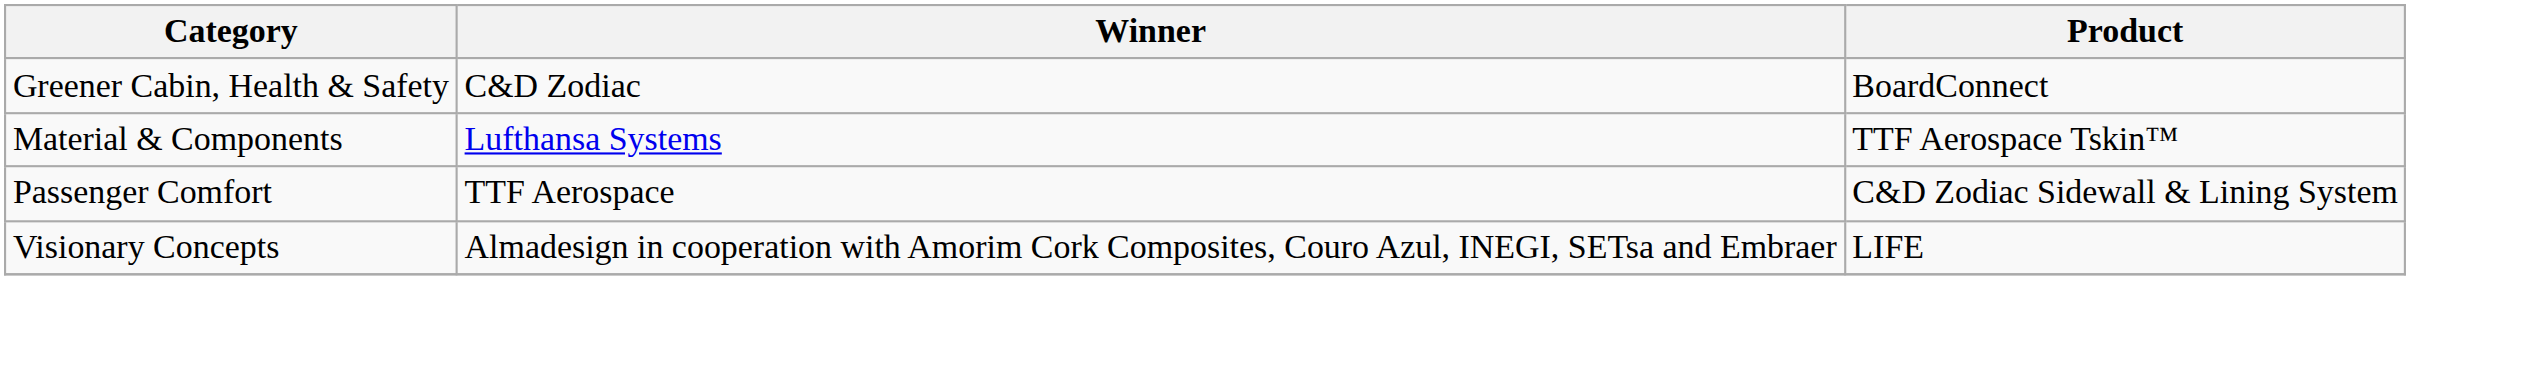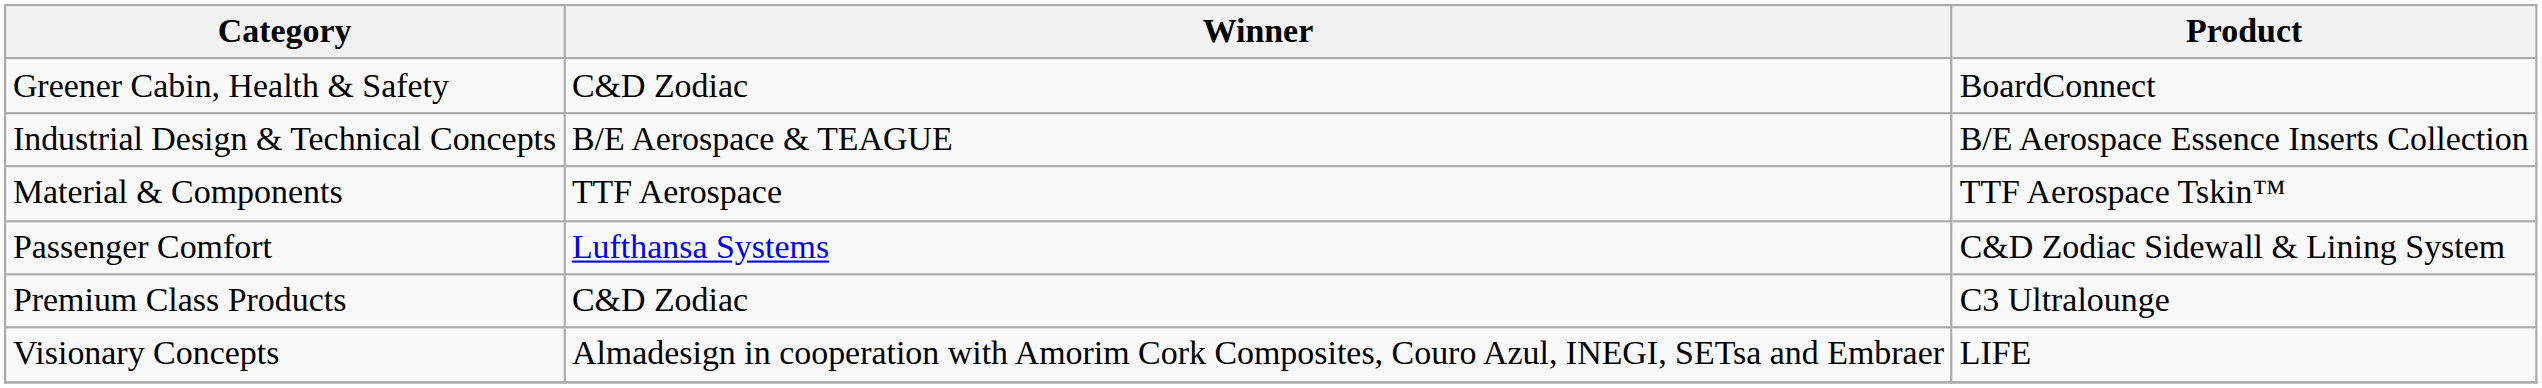 <table class="wikitable">
 <tr>
 <th>Category</th>
 <th>Winner</th>
 <th>Product</th>
 </tr>
 <tr>
 <td>Greener Cabin, Health & Safety</td>
 <td>C&D Zodiac</td>
 <td>BoardConnect</td>
 </tr>
 <tr>
+<td>Industrial Design & Technical Concepts</td>
+<td>B/E Aerospace & TEAGUE</td>
+<td>B/E Aerospace Essence Inserts Collection</td>
+</tr>
+<tr>
 <td>Material & Components</td>
-<td><a href='#'>Lufthansa Systems</a></td>
+<td>TTF Aerospace</td>
 <td>TTF Aerospace Tskin™</td>
 </tr>
 <tr>
 <td>Passenger Comfort</td>
-<td>TTF Aerospace</td>
+<td><a href='#'>Lufthansa Systems</a></td>
 <td>C&D Zodiac Sidewall & Lining System</td>
+</tr>
+<tr>
+<td>Premium Class Products</td>
+<td>C&D Zodiac</td>
+<td>C3 Ultralounge</td>
 </tr>
 <tr>
 <td>Visionary Concepts</td>
 <td>Almadesign in cooperation with Amorim Cork Composites, Couro Azul, INEGI, SETsa and Embraer</td>
 <td>LIFE</td>
 </tr>
 <tr>
 </tr>
 </table>
